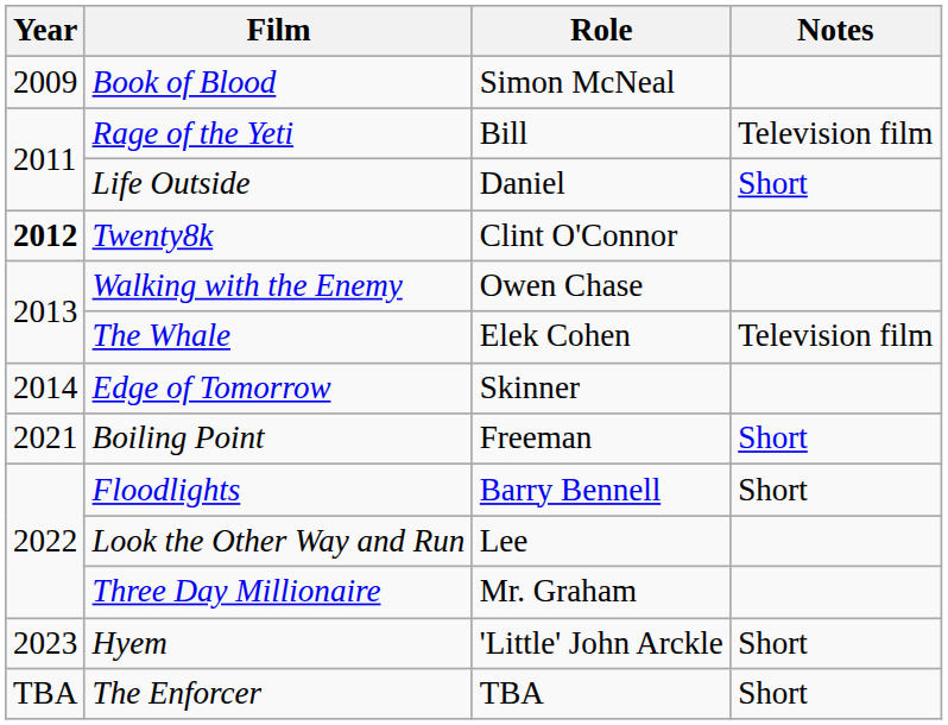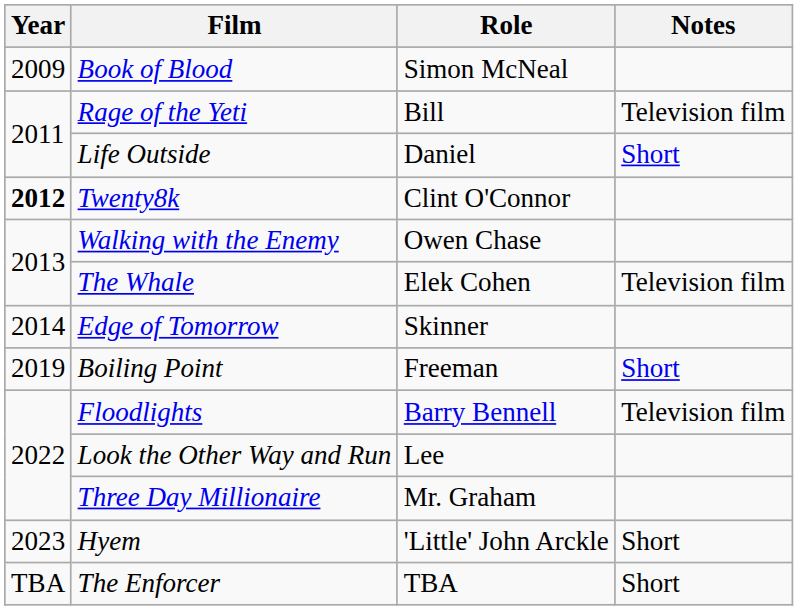 <table class="wikitable">
 <tr>
 <th>Year</th>
 <th>Film</th>
 <th>Role</th>
 <th>Notes</th>
 </tr>
 <tr>
 <td>2009</td>
 <td><em><a href='#'>Book of Blood</a></em></td>
 <td>Simon McNeal</td>
 <td></td>
 </tr>
 <tr>
 <td rowspan="2">2011</td>
 <td><em><a href='#'>Rage of the Yeti</a></em></td>
 <td>Bill</td>
 <td>Television film</td>
 </tr>
 <tr>
 <td><em>Life Outside</em></td>
 <td>Daniel</td>
 <td><a href='#'>Short</a></td>
 </tr>
 <tr>
 <td><strong>2012</strong></td>
 <td><em><a href='#'>Twenty8k</a></em></td>
 <td>Clint O'Connor</td>
 <td></td>
 </tr>
 <tr>
 <td rowspan="2">2013</td>
 <td><em><a href='#'>Walking with the Enemy</a></em></td>
 <td>Owen Chase</td>
 <td></td>
 </tr>
 <tr>
 <td><em><a href='#'>The Whale</a></em></td>
 <td>Elek Cohen</td>
 <td>Television film</td>
 </tr>
 <tr>
 <td>2014</td>
 <td><em><a href='#'>Edge of Tomorrow</a></em></td>
 <td>Skinner</td>
 <td></td>
 </tr>
 <tr>
-<td>2021</td>
+<td>2019</td>
 <td><em>Boiling Point</em></td>
 <td>Freeman</td>
 <td><a href='#'>Short</a></td>
 </tr>
 <tr>
 <td rowspan="3">2022</td>
 <td><em><a href='#'>Floodlights</a></em></td>
 <td><a href='#'>Barry Bennell</a></td>
-<td>Short</td>
+<td>Television film</td>
 </tr>
 <tr>
 <td><em>Look the Other Way and Run</em></td>
 <td>Lee</td>
 <td></td>
 </tr>
 <tr>
 <td><em><a href='#'>Three Day Millionaire</a></em></td>
 <td>Mr. Graham</td>
 <td></td>
 </tr>
 <tr>
 <td>2023</td>
 <td><em>Hyem</em></td>
 <td>'Little' John Arckle</td>
 <td>Short</td>
 </tr>
 <tr>
 <td>TBA</td>
 <td><em>The Enforcer</em></td>
 <td>TBA</td>
 <td>Short</td>
 </tr>
 </table>
